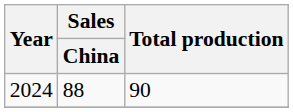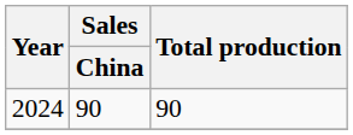 <table class="wikitable">
 <tr>
 <th rowspan="2">Year</th>
 <th colspan="1">Sales</th>
 <th rowspan="2">Total production</th>
 </tr>
 <tr>
 <th>China</th>
 </tr>
 <tr>
 <td>2024</td>
-<td>88</td>
+<td>90</td>
 <td>90</td>
 </tr>
 <tr>
 </tr>
 </table>
